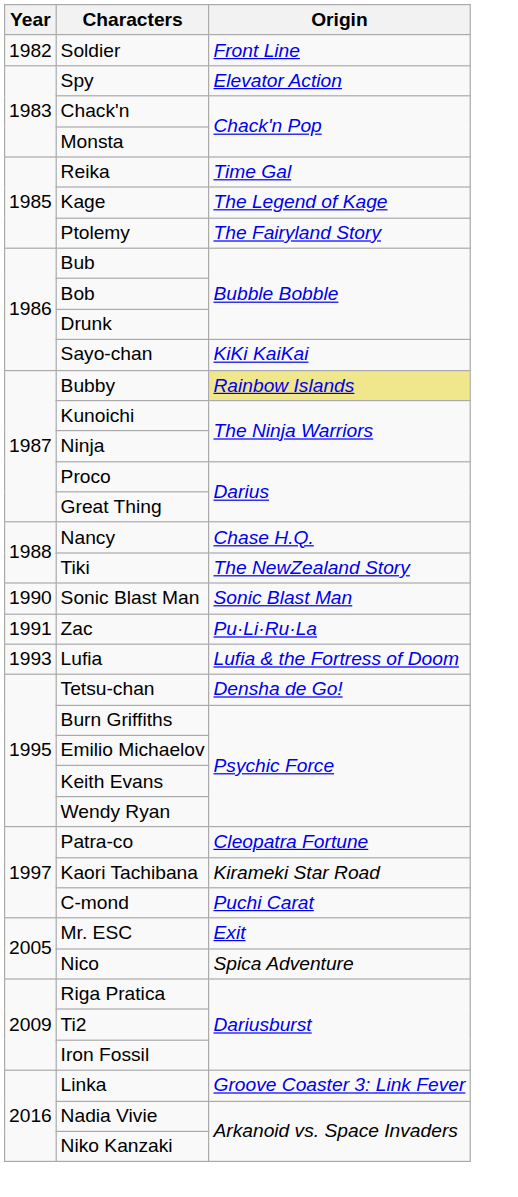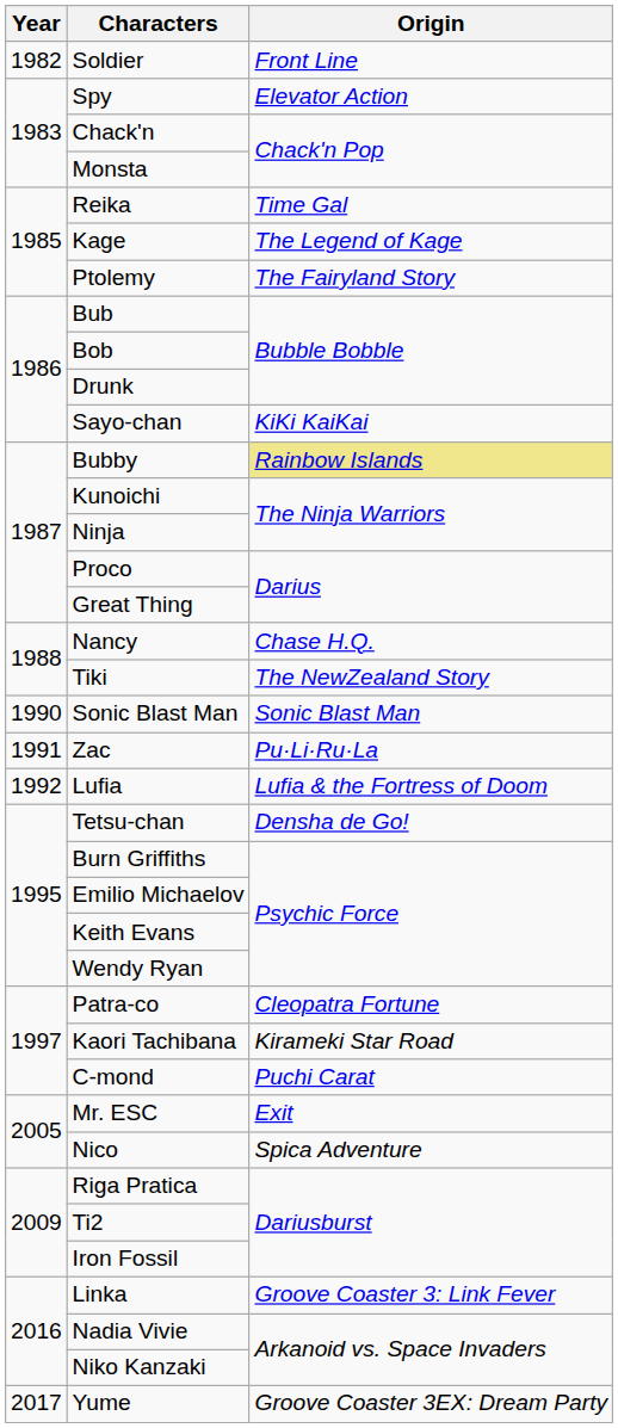 <table class="wikitable sortable">
 <tr>
 <th>Year</th>
 <th>Characters</th>
 <th>Origin</th>
 </tr>
 <tr>
 <td>1982</td>
 <td>Soldier</td>
 <td><em><a href='#'>Front Line</a></em></td>
 </tr>
 <tr>
 <td rowspan="3">1983</td>
 <td>Spy</td>
 <td><em><a href='#'>Elevator Action</a></em></td>
 </tr>
 <tr>
 <td>Chack'n</td>
 <td rowspan="2"><em><a href='#'>Chack'n Pop</a></em></td>
 </tr>
 <tr>
 <td>Monsta</td>
 </tr>
 <tr>
 <td rowspan="3">1985</td>
 <td>Reika</td>
 <td><em><a href='#'>Time Gal</a></em></td>
 </tr>
 <tr>
 <td>Kage</td>
 <td><em><a href='#'>The Legend of Kage</a></em></td>
 </tr>
 <tr>
 <td>Ptolemy</td>
 <td><em><a href='#'>The Fairyland Story</a></em></td>
 </tr>
 <tr>
 <td rowspan="4">1986</td>
 <td>Bub</td>
 <td rowspan="3"><em><a href='#'>Bubble Bobble</a></em></td>
 </tr>
 <tr>
 <td>Bob</td>
 </tr>
 <tr>
 <td>Drunk</td>
 </tr>
 <tr>
 <td>Sayo-chan</td>
 <td><em><a href='#'>KiKi KaiKai</a></em></td>
 </tr>
 <tr>
 <td rowspan="5">1987</td>
 <td>Bubby</td>
 <td style="background: khaki;"><em><a href='#'>Rainbow Islands</a></em></td>
 </tr>
 <tr>
 <td>Kunoichi</td>
 <td rowspan="2"><em><a href='#'>The Ninja Warriors</a></em></td>
 </tr>
 <tr>
 <td>Ninja</td>
 </tr>
 <tr>
 <td>Proco</td>
 <td rowspan="2"><em><a href='#'>Darius</a></em></td>
 </tr>
 <tr>
 <td>Great Thing</td>
 </tr>
 <tr>
 <td rowspan="2">1988</td>
 <td>Nancy</td>
 <td><em><a href='#'>Chase H.Q.</a></em></td>
 </tr>
 <tr>
 <td>Tiki</td>
 <td><em><a href='#'>The NewZealand Story</a></em></td>
 </tr>
 <tr>
 <td>1990</td>
 <td>Sonic Blast Man</td>
 <td><em><a href='#'>Sonic Blast Man</a></em></td>
 </tr>
 <tr>
 <td>1991</td>
 <td>Zac</td>
 <td><em><a href='#'>Pu·Li·Ru·La</a></em></td>
 </tr>
 <tr>
-<td>1993</td>
+<td>1992</td>
 <td>Lufia</td>
 <td><em><a href='#'>Lufia & the Fortress of Doom</a></em></td>
 </tr>
 <tr>
 <td rowspan="5">1995</td>
 <td>Tetsu-chan</td>
 <td><em><a href='#'>Densha de Go!</a></em></td>
 </tr>
 <tr>
 <td>Burn Griffiths</td>
 <td rowspan="4"><em><a href='#'>Psychic Force</a></em></td>
 </tr>
 <tr>
 <td>Emilio Michaelov</td>
 </tr>
 <tr>
 <td>Keith Evans</td>
 </tr>
 <tr>
 <td>Wendy Ryan</td>
 </tr>
 <tr>
 <td rowspan="3">1997</td>
 <td>Patra-co</td>
 <td><em><a href='#'>Cleopatra Fortune</a></em></td>
 </tr>
 <tr>
 <td>Kaori Tachibana</td>
 <td><em>Kirameki Star Road</em></td>
 </tr>
 <tr>
 <td>C-mond</td>
 <td><em><a href='#'>Puchi Carat</a></em></td>
 </tr>
 <tr>
 <td rowspan="2">2005</td>
 <td>Mr. ESC</td>
 <td><em><a href='#'>Exit</a></em></td>
 </tr>
 <tr>
 <td>Nico</td>
 <td><em>Spica Adventure</em></td>
 </tr>
 <tr>
 <td rowspan="3">2009</td>
 <td>Riga Pratica</td>
 <td rowspan="3"><em><a href='#'>Dariusburst</a></em></td>
 </tr>
 <tr>
 <td>Ti2</td>
 </tr>
 <tr>
 <td>Iron Fossil</td>
 </tr>
 <tr>
 <td rowspan="3">2016</td>
 <td>Linka</td>
 <td><em><a href='#'>Groove Coaster 3: Link Fever</a></em></td>
 </tr>
 <tr>
 <td>Nadia Vivie</td>
 <td rowspan="2"><em>Arkanoid vs. Space Invaders</em></td>
 </tr>
 <tr>
 <td>Niko Kanzaki</td>
 </tr>
+<tr>
+<td>2017</td>
+<td>Yume</td>
+<td><em>Groove Coaster 3EX: Dream Party</em></td>
+</tr>
 </table>
